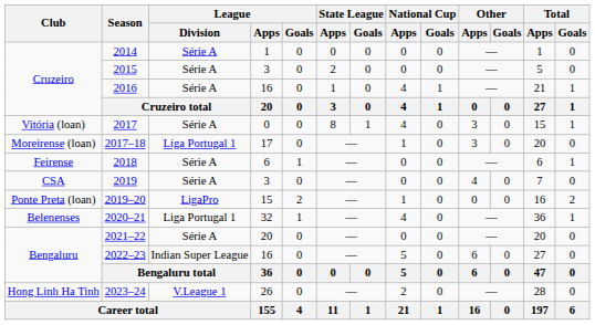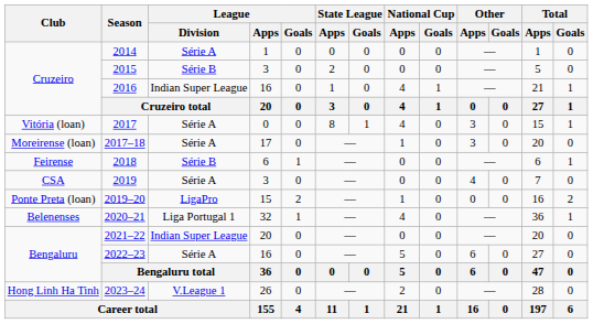 <table class="wikitable" style="text-align:center">
 <tr>
 <th rowspan="2">Club</th>
 <th rowspan="2">Season</th>
 <th colspan="3">League</th>
 <th colspan="2">State League</th>
 <th colspan="2">National Cup</th>
 <th colspan="2">Other</th>
 <th colspan="2">Total</th>
 </tr>
 <tr>
 <th>Division</th>
 <th>Apps</th>
 <th>Goals</th>
 <th>Apps</th>
 <th>Goals</th>
 <th>Apps</th>
 <th>Goals</th>
 <th>Apps</th>
 <th>Goals</th>
 <th>Apps</th>
 <th>Goals</th>
 </tr>
 <tr>
 <td rowspan=4><a href='#'>Cruzeiro</a></td>
 <td><a href='#'>2014</a></td>
 <td><a href='#'>Série A</a></td>
 <td>1</td>
 <td>0</td>
 <td>0</td>
 <td>0</td>
 <td>0</td>
 <td>0</td>
 <td colspan="2">—</td>
 <td>1</td>
 <td>0</td>
 </tr>
 <tr>
 <td><a href='#'>2015</a></td>
-<td>Série A</td>
+<td><a href='#'>Série B</a></td>
 <td>3</td>
 <td>0</td>
 <td>2</td>
 <td>0</td>
 <td>0</td>
 <td>0</td>
 <td colspan="2">—</td>
 <td>5</td>
 <td>0</td>
 </tr>
 <tr>
 <td><a href='#'>2016</a></td>
-<td>Série A</td>
+<td>Indian Super League</td>
 <td>16</td>
 <td>0</td>
 <td>1</td>
 <td>0</td>
 <td>4</td>
 <td>1</td>
 <td colspan="2">—</td>
 <td>21</td>
 <td>1</td>
 </tr>
 <tr>
 <th colspan="2">Cruzeiro total</th>
 <th>20</th>
 <th>0</th>
 <th>3</th>
 <th>0</th>
 <th>4</th>
 <th>1</th>
 <th>0</th>
 <th>0</th>
 <th>27</th>
 <th>1</th>
 </tr>
 <tr>
 <td><a href='#'>Vitória</a> (loan)</td>
 <td><a href='#'>2017</a></td>
 <td rowspan="1">Série A</td>
 <td>0</td>
 <td>0</td>
 <td>8</td>
 <td>1</td>
 <td>4</td>
 <td>0</td>
 <td>3</td>
 <td>0</td>
 <td>15</td>
 <td>1</td>
 </tr>
 <tr>
 <td><a href='#'>Moreirense</a> (loan)</td>
 <td><a href='#'>2017–18</a></td>
-<td><a href='#'>Liga Portugal 1</a></td>
+<td>Série A</td>
 <td>17</td>
 <td>0</td>
 <td colspan="2">—</td>
 <td>1</td>
 <td>0</td>
 <td>3</td>
 <td>0</td>
 <td>20</td>
 <td>0</td>
 </tr>
 <tr>
 <td><a href='#'>Feirense</a></td>
 <td><a href='#'>2018</a></td>
-<td>Série A</td>
+<td><a href='#'>Série B</a></td>
 <td>6</td>
 <td>1</td>
 <td colspan="2">—</td>
 <td>0</td>
 <td>0</td>
 <td colspan="2">—</td>
 <td>6</td>
 <td>1</td>
 </tr>
 <tr>
 <td><a href='#'>CSA</a></td>
 <td><a href='#'>2019</a></td>
 <td>Série A</td>
 <td>3</td>
 <td>0</td>
 <td colspan="2">—</td>
 <td>0</td>
 <td>0</td>
 <td>4</td>
 <td>0</td>
 <td>7</td>
 <td>0</td>
 </tr>
 <tr>
 <td><a href='#'>Ponte Preta</a> (loan)</td>
 <td><a href='#'>2019–20</a></td>
 <td><a href='#'>LigaPro</a></td>
 <td>15</td>
 <td>2</td>
 <td colspan="2">—</td>
 <td>1</td>
 <td>0</td>
 <td>0</td>
 <td>0</td>
 <td>16</td>
 <td>2</td>
 </tr>
 <tr>
 <td><a href='#'>Belenenses</a></td>
 <td><a href='#'>2020–21</a></td>
 <td>Liga Portugal 1</td>
 <td>32</td>
 <td>1</td>
 <td colspan="2">—</td>
 <td>4</td>
 <td>0</td>
 <td colspan="2">—</td>
 <td>36</td>
 <td>1</td>
 </tr>
 <tr>
 <td rowspan="3"><a href='#'>Bengaluru</a></td>
 <td><a href='#'>2021–22</a></td>
-<td>Série A</td>
+<td><a href='#'>Indian Super League</a></td>
 <td>20</td>
 <td>0</td>
 <td colspan="2">—</td>
 <td>0</td>
 <td>0</td>
 <td colspan="2">—</td>
 <td>20</td>
 <td>0</td>
 </tr>
 <tr>
 <td><a href='#'>2022–23</a></td>
-<td>Indian Super League</td>
+<td>Série A</td>
 <td>16</td>
 <td>0</td>
 <td colspan="2">—</td>
 <td>5</td>
 <td>0</td>
 <td>6</td>
 <td>0</td>
 <td>27</td>
 <td>0</td>
 </tr>
 <tr>
 <th colspan="2">Bengaluru total</th>
 <th>36</th>
 <th>0</th>
 <th>0</th>
 <th>0</th>
 <th>5</th>
 <th>0</th>
 <th>6</th>
 <th>0</th>
 <th>47</th>
 <th>0</th>
 </tr>
 <tr>
 <td><a href='#'>Hong Linh Ha Tinh</a></td>
 <td><a href='#'>2023–24</a></td>
 <td><a href='#'>V.League 1</a></td>
 <td>26</td>
 <td>0</td>
 <td colspan="2">—</td>
 <td>2</td>
 <td>0</td>
 <td colspan=2>—</td>
 <td>28</td>
 <td>0</td>
 </tr>
 <tr>
 <th colspan="3">Career total</th>
 <th>155</th>
 <th>4</th>
 <th>11</th>
 <th>1</th>
 <th>21</th>
 <th>1</th>
 <th>16</th>
 <th>0</th>
 <th>197</th>
 <th>6</th>
 </tr>
 </table>
